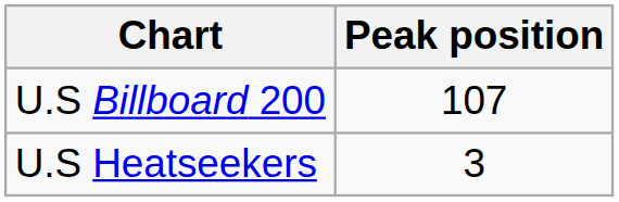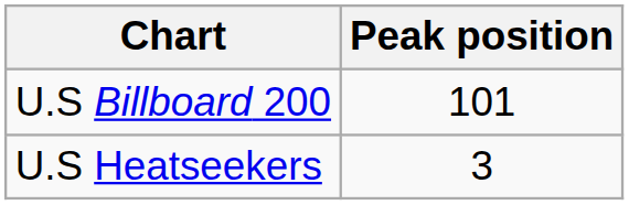 <table class="wikitable">
 <tr>
 <th>Chart</th>
 <th>Peak position<br></th>
 </tr>
 <tr>
 <td>U.S <a href='#'><em>Billboard</em> 200</a></td>
-<td align="center">107</td>
+<td align="center">101</td>
 </tr>
 <tr>
 <td>U.S <a href='#'>Heatseekers</a></td>
 <td align="center">3</td>
 </tr>
 </table>
